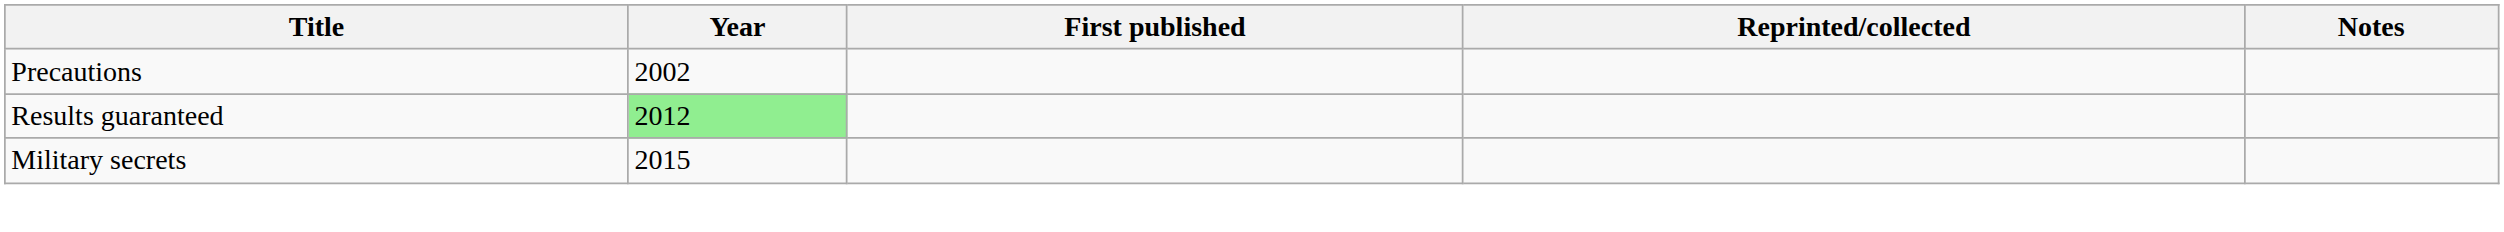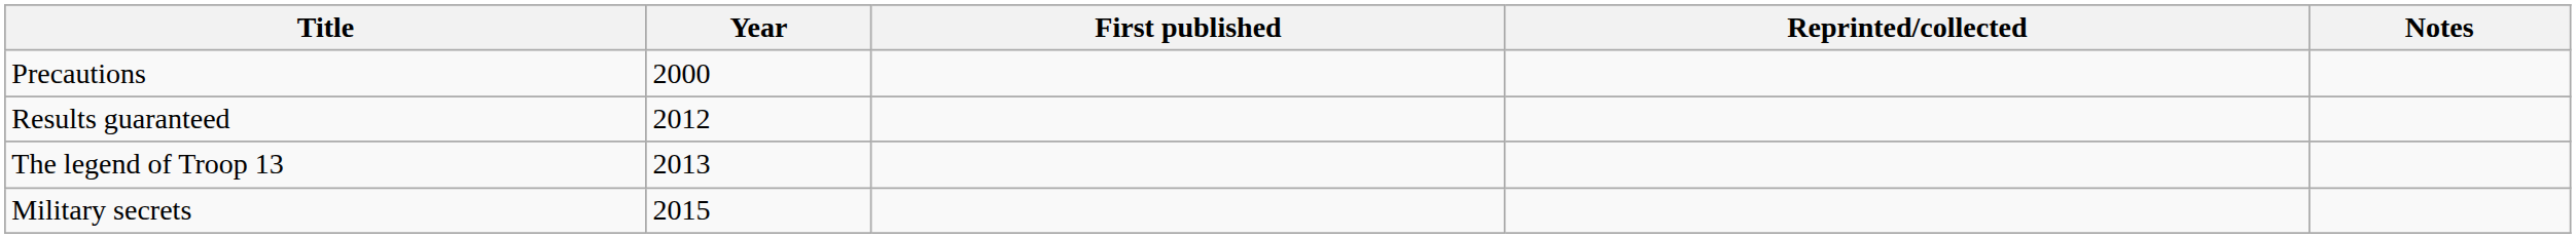 <table class='wikitable sortable' width='90%'>
 <tr>
 <th width=25%>Title</th>
 <th>Year</th>
 <th>First published</th>
 <th>Reprinted/collected</th>
 <th>Notes</th>
 </tr>
 <tr>
 <td>Precautions</td>
-<td>2002</td>
+<td>2000</td>
 <td></td>
 <td></td>
 <td></td>
 </tr>
 <tr>
 <td>Results guaranteed</td>
-<td style="background: lightgreen;">2012</td>
+<td>2012</td>
+<td></td>
+<td></td>
+<td></td>
+</tr>
+<tr>
+<td>The legend of Troop 13</td>
+<td>2013</td>
 <td></td>
 <td></td>
 <td></td>
 </tr>
 <tr>
 <td>Military secrets</td>
 <td>2015</td>
 <td></td>
 <td></td>
 </tr>
 </table>
